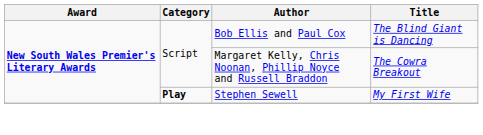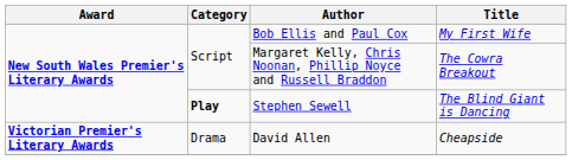 <table class="wikitable" width=100%>
 <tr>
 <th>Award</th>
 <th>Category</th>
 <th>Author</th>
 <th>Title</th>
 </tr>
 <tr>
 <td rowspan=3><strong><a href='#'>New South Wales Premier's Literary Awards</a></strong></td>
 <td rowspan=2>Script</td>
 <td><a href='#'>Bob Ellis</a> and <a href='#'>Paul Cox</a></td>
-<td><em><a href='#'>The Blind Giant is Dancing</a></em></td>
+<td><em><a href='#'>My First Wife</a></em></td>
 </tr>
 <tr>
 <td>Margaret Kelly, <a href='#'>Chris Noonan</a>, <a href='#'>Phillip Noyce</a><br>and <a href='#'>Russell Braddon</a></td>
 <td><em><a href='#'>The Cowra Breakout</a></em></td>
 </tr>
 <tr>
 <td><strong>Play</strong></td>
 <td><a href='#'>Stephen Sewell</a></td>
-<td><em><a href='#'>My First Wife</a></em></td>
+<td><em><a href='#'>The Blind Giant is Dancing</a></em></td>
+</tr>
+<tr>
+<td><strong><a href='#'>Victorian Premier's Literary Awards</a></strong></td>
+<td>Drama</td>
+<td>David Allen</td>
+<td><em>Cheapside</em></td>
 </tr>
 <tr>
 </tr>
 </table>
